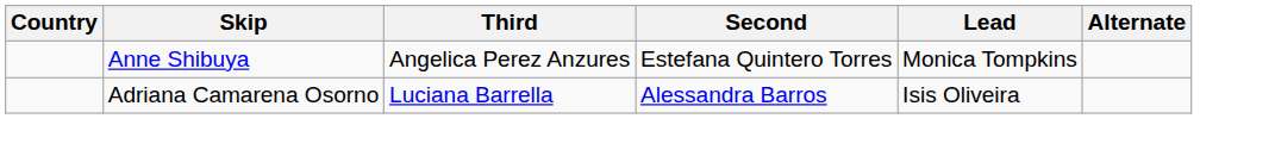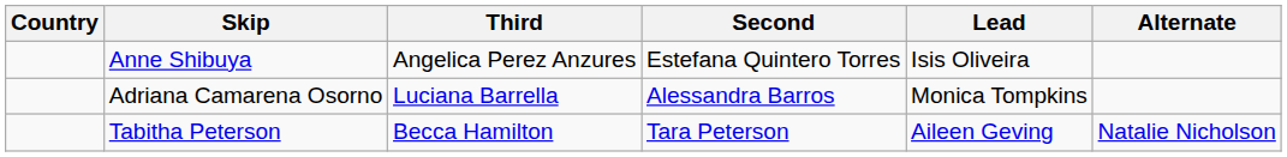 <table class="wikitable">
 <tr>
 <th>Country</th>
 <th>Skip</th>
 <th>Third</th>
 <th>Second</th>
 <th>Lead</th>
 <th>Alternate</th>
 </tr>
 <tr>
 <td></td>
 <td><a href='#'>Anne Shibuya</a></td>
 <td>Angelica Perez Anzures</td>
 <td>Estefana Quintero Torres</td>
-<td>Monica Tompkins</td>
+<td>Isis Oliveira</td>
 <td></td>
 </tr>
 <tr>
 <td></td>
 <td>Adriana Camarena Osorno</td>
 <td><a href='#'>Luciana Barrella</a></td>
 <td><a href='#'>Alessandra Barros</a></td>
-<td>Isis Oliveira</td>
+<td>Monica Tompkins</td>
 <td></td>
 </tr>
+<tr>
+<td></td>
+<td><a href='#'>Tabitha Peterson</a></td>
+<td><a href='#'>Becca Hamilton</a></td>
+<td><a href='#'>Tara Peterson</a></td>
+<td><a href='#'>Aileen Geving</a></td>
+<td><a href='#'>Natalie Nicholson</a></td>
+</tr>
 </table>
